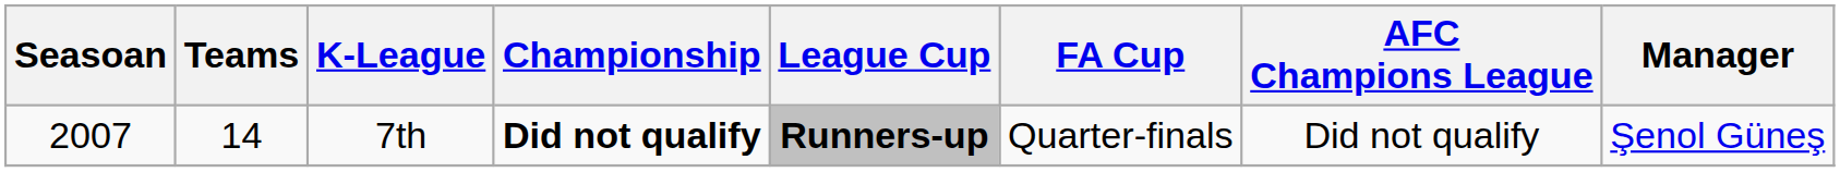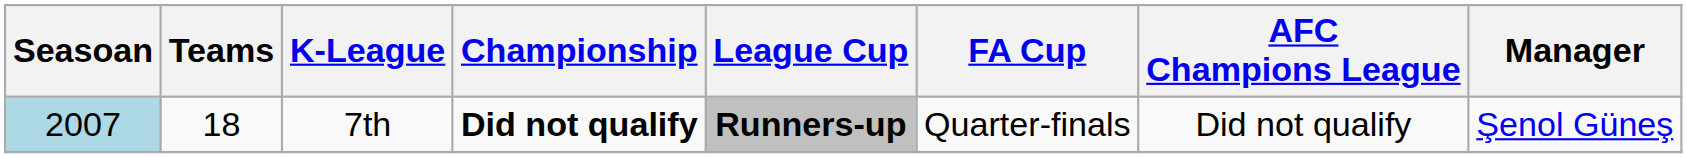 <table class="wikitable" style="text-align:center">
 <tr>
 <th>Seasoan</th>
 <th>Teams</th>
 <th><a href='#'>K-League</a></th>
 <th><a href='#'>Championship</a></th>
 <th><a href='#'>League Cup</a></th>
 <th><a href='#'>FA Cup</a></th>
 <th><a href='#'>AFC<br>Champions League</a></th>
 <th>Manager</th>
 </tr>
 <tr>
-<td>2007</td>
-<td>14</td>
+<td style="background: lightblue;">2007</td>
+<td>18</td>
 <td>7th</td>
 <td><strong>Did not qualify</strong></td>
 <td bgcolor=silver><strong>Runners-up</strong></td>
 <td>Quarter-finals</td>
 <td>Did not qualify</td>
 <td align=left> <a href='#'>Şenol Güneş</a></td>
 </tr>
 <tr>
 </tr>
 </table>
